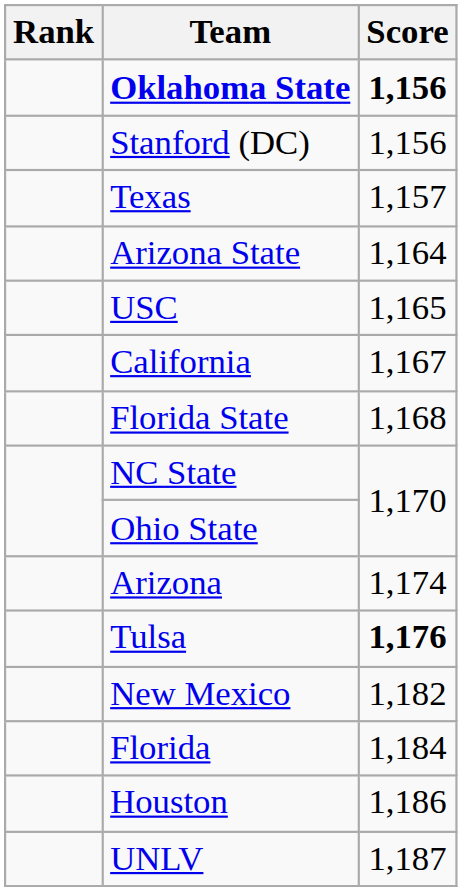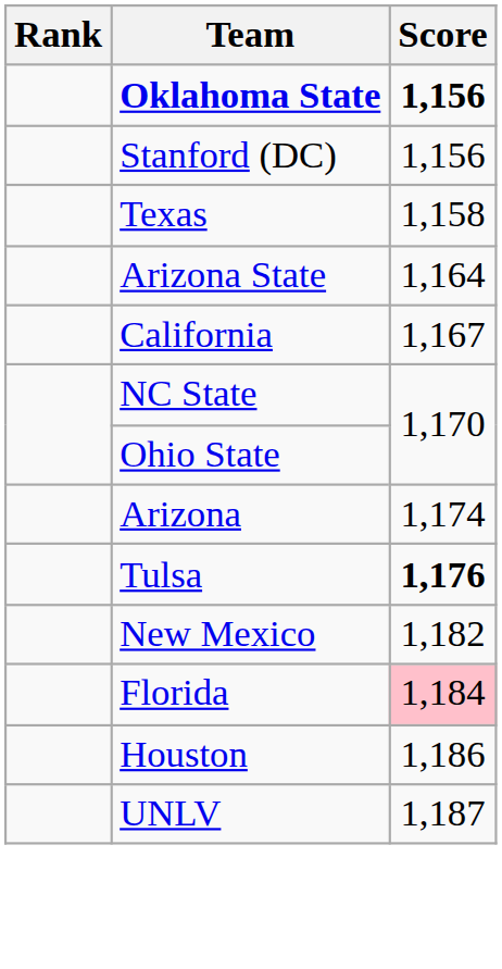 <table class="wikitable sortable" style="text-align:center">
 <tr>
 <th dat-sort-type=number>Rank</th>
 <th>Team</th>
 <th>Score</th>
 </tr>
 <tr>
 <td></td>
 <td align=left><strong><a href='#'>Oklahoma State</a></strong></td>
 <td><strong>1,156</strong></td>
 </tr>
 <tr>
 <td></td>
 <td align=left><a href='#'>Stanford</a> (DC)</td>
 <td>1,156</td>
 </tr>
 <tr>
 <td></td>
 <td align=left><a href='#'>Texas</a></td>
-<td>1,157</td>
+<td>1,158</td>
 </tr>
 <tr>
 <td></td>
 <td align=left><a href='#'>Arizona State</a></td>
 <td>1,164</td>
 </tr>
 <tr>
 <td></td>
-<td align=left><a href='#'>USC</a></td>
-<td>1,165</td>
-</tr>
-<tr>
-<td></td>
 <td align=left><a href='#'>California</a></td>
 <td>1,167</td>
-</tr>
-<tr>
-<td></td>
-<td align=left><a href='#'>Florida State</a></td>
-<td>1,168</td>
 </tr>
 <tr>
 <td rowspan=2></td>
 <td align=left><a href='#'>NC State</a></td>
 <td rowspan=2>1,170</td>
 </tr>
 <tr>
 <td align=left><a href='#'>Ohio State</a></td>
 </tr>
 <tr>
 <td></td>
 <td align=left><a href='#'>Arizona</a></td>
 <td>1,174</td>
 </tr>
 <tr>
 <td></td>
 <td align=left><a href='#'>Tulsa</a></td>
 <td><strong>1,176</strong></td>
 </tr>
 <tr>
 <td></td>
 <td align=left><a href='#'>New Mexico</a></td>
 <td>1,182</td>
 </tr>
 <tr>
 <td></td>
 <td align=left><a href='#'>Florida</a></td>
-<td>1,184</td>
+<td style="background: pink;">1,184</td>
 </tr>
 <tr>
 <td></td>
 <td align=left><a href='#'>Houston</a></td>
 <td>1,186</td>
 </tr>
 <tr>
 <td></td>
 <td align=left><a href='#'>UNLV</a></td>
 <td>1,187</td>
 </tr>
 </table>
